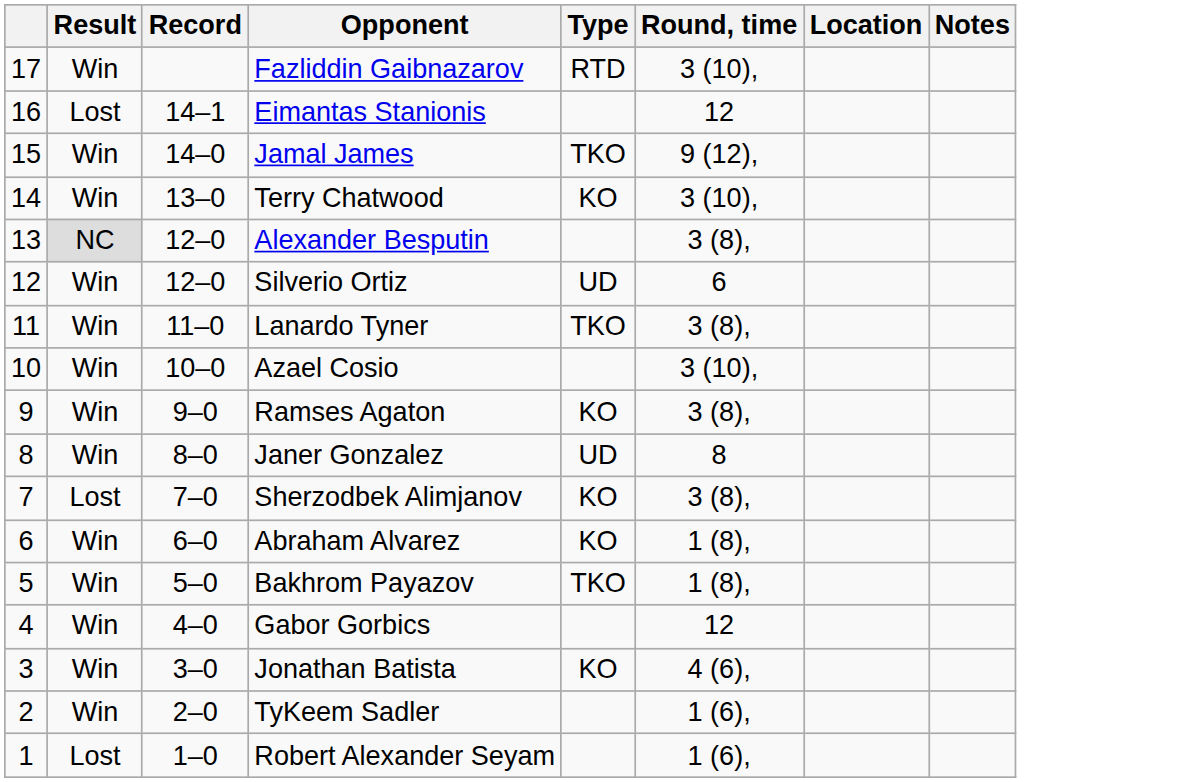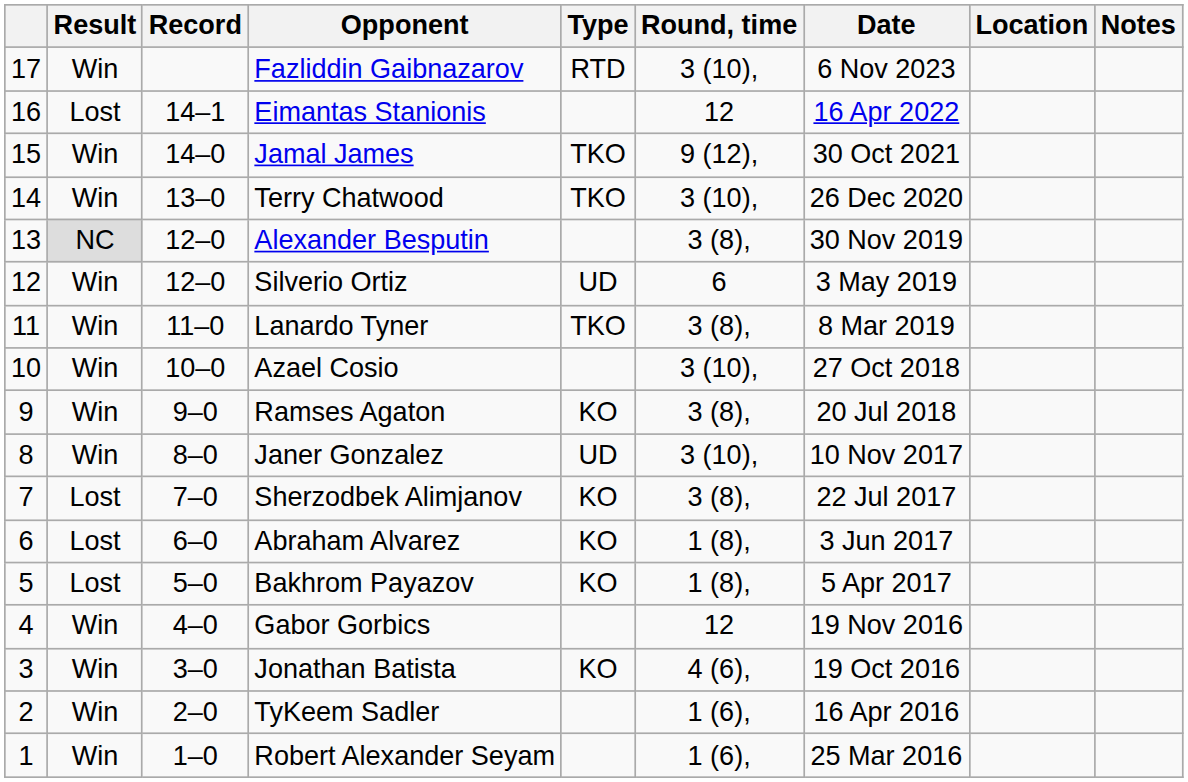 <table class="wikitable" style="text-align:center">
 <tr>
 <th></th>
 <th>Result</th>
 <th>Record</th>
 <th>Opponent</th>
 <th>Type</th>
 <th>Round, time</th>
+<th>Date</th>
 <th>Location</th>
 <th>Notes</th>
 </tr>
 <tr>
 <td>17</td>
 <td>Win</td>
 <td></td>
 <td style="text-align:left;"><a href='#'>Fazliddin Gaibnazarov</a></td>
 <td>RTD</td>
 <td>3 (10), </td>
+<td>6 Nov 2023</td>
 <td align=left></td>
 <td></td>
 </tr>
 <tr>
 <td>16</td>
 <td>Lost</td>
 <td>14–1 </td>
 <td style="text-align:left;"><a href='#'>Eimantas Stanionis</a></td>
 <td></td>
 <td>12</td>
+<td><a href='#'>16 Apr 2022</a></td>
 <td style="text-align:left;"></td>
 <td style="text-align:left;"></td>
 </tr>
 <tr>
 <td>15</td>
 <td>Win</td>
 <td>14–0 </td>
 <td style="text-align:left;"><a href='#'>Jamal James</a></td>
 <td>TKO</td>
 <td>9 (12), </td>
+<td>30 Oct 2021</td>
 <td style="text-align:left;"></td>
 <td style="text-align:left;"></td>
 </tr>
 <tr>
 <td>14</td>
 <td>Win</td>
 <td>13–0 </td>
 <td align=left>Terry Chatwood</td>
-<td>KO</td>
+<td>TKO</td>
 <td>3 (10), </td>
+<td>26 Dec 2020</td>
 <td align=left></td>
 <td></td>
 </tr>
 <tr>
 <td>13</td>
 <td style="background:#DDD">NC</td>
 <td>12–0 </td>
 <td align=left><a href='#'>Alexander Besputin</a></td>
 <td></td>
 <td>3 (8), </td>
+<td>30 Nov 2019</td>
 <td align=left></td>
 <td align=left></td>
 </tr>
 <tr>
 <td>12</td>
 <td>Win</td>
 <td>12–0</td>
 <td align=left>Silverio Ortiz</td>
 <td>UD</td>
 <td>6</td>
+<td>3 May 2019</td>
 <td align=left></td>
 <td></td>
 </tr>
 <tr>
 <td>11</td>
 <td>Win</td>
 <td>11–0</td>
 <td align=left>Lanardo Tyner</td>
 <td>TKO</td>
 <td>3 (8), </td>
+<td>8 Mar 2019</td>
 <td align=left></td>
 <td></td>
 </tr>
 <tr>
 <td>10</td>
 <td>Win</td>
 <td>10–0</td>
 <td align=left>Azael Cosio</td>
 <td></td>
 <td>3 (10), </td>
+<td>27 Oct 2018</td>
 <td align=left></td>
 <td></td>
 </tr>
 <tr>
 <td>9</td>
 <td>Win</td>
 <td>9–0</td>
 <td align=left>Ramses Agaton</td>
 <td>KO</td>
 <td>3 (8), </td>
+<td>20 Jul 2018</td>
 <td align=left></td>
 <td></td>
 </tr>
 <tr>
 <td>8</td>
 <td>Win</td>
 <td>8–0</td>
 <td align=left>Janer Gonzalez</td>
 <td>UD</td>
-<td>8</td>
+<td>3 (10), </td>
+<td>10 Nov 2017</td>
 <td align=left></td>
 <td></td>
 </tr>
 <tr>
 <td>7</td>
 <td>Lost</td>
 <td>7–0</td>
 <td align=left>Sherzodbek Alimjanov</td>
 <td>KO</td>
 <td>3 (8), </td>
+<td>22 Jul 2017</td>
 <td align=left></td>
 <td></td>
 </tr>
 <tr>
 <td>6</td>
-<td>Win</td>
+<td>Lost</td>
 <td>6–0</td>
 <td align=left>Abraham Alvarez</td>
 <td>KO</td>
 <td>1 (8), </td>
+<td>3 Jun 2017</td>
 <td align=left></td>
 <td></td>
 </tr>
 <tr>
 <td>5</td>
-<td>Win</td>
+<td>Lost</td>
 <td>5–0</td>
 <td align=left>Bakhrom Payazov</td>
-<td>TKO</td>
+<td>KO</td>
 <td>1 (8), </td>
+<td>5 Apr 2017</td>
 <td align=left></td>
 <td></td>
 </tr>
 <tr>
 <td>4</td>
 <td>Win</td>
 <td>4–0</td>
 <td style="text-align:left;">Gabor Gorbics</td>
 <td></td>
 <td>12</td>
+<td>19 Nov 2016</td>
 <td style="text-align:left;"></td>
 <td style="text-align:left;"></td>
 </tr>
 <tr>
 <td>3</td>
 <td>Win</td>
 <td>3–0</td>
 <td style="text-align:left;">Jonathan Batista</td>
 <td>KO</td>
 <td>4 (6), </td>
+<td>19 Oct 2016</td>
 <td style="text-align:left;"></td>
 <td></td>
 </tr>
 <tr>
 <td>2</td>
 <td>Win</td>
 <td>2–0</td>
 <td style="text-align:left;">TyKeem Sadler</td>
 <td></td>
 <td>1 (6), </td>
+<td>16 Apr 2016</td>
 <td style="text-align:left;"></td>
 <td></td>
 </tr>
 <tr>
 <td>1</td>
-<td>Lost</td>
+<td>Win</td>
 <td>1–0</td>
 <td style="text-align:left;">Robert Alexander Seyam</td>
 <td></td>
 <td>1 (6), </td>
+<td>25 Mar 2016</td>
 <td style="text-align:left;"></td>
 <td></td>
 </tr>
 </table>
